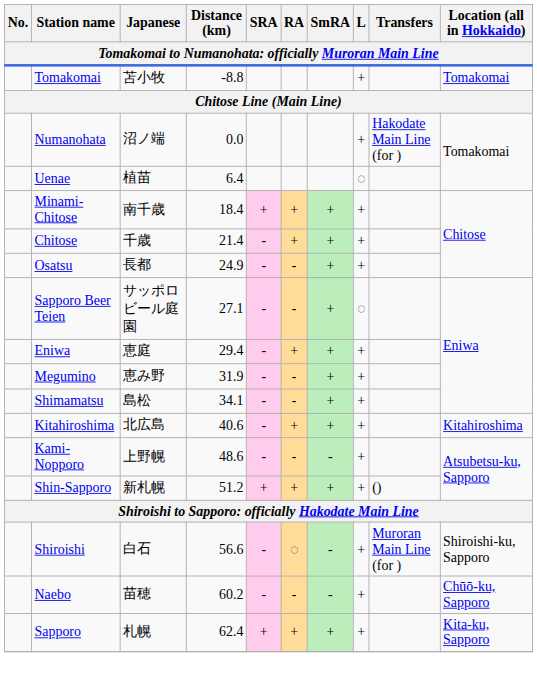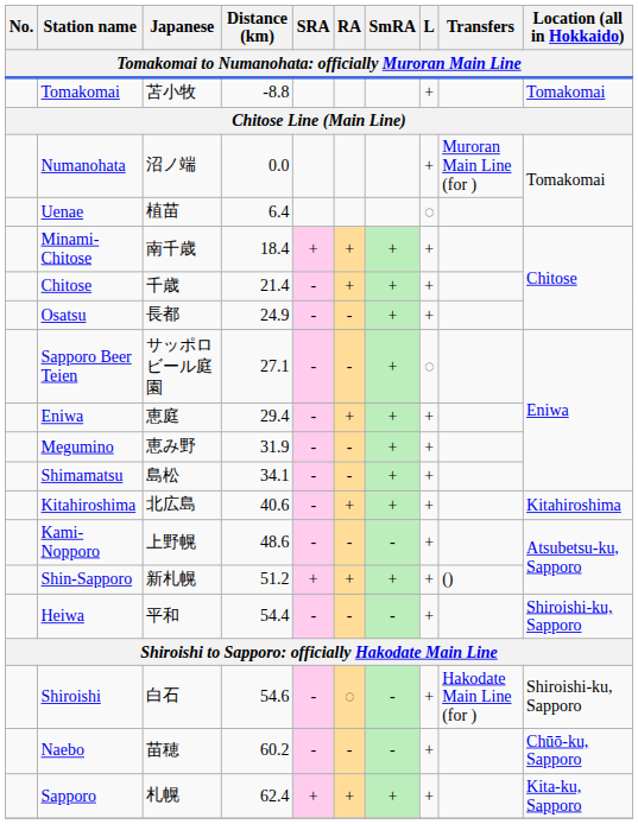 <table class="wikitable">
 <tr>
 <th>No.</th>
 <th>Station name</th>
 <th>Japanese</th>
 <th>Distance (km)</th>
 <th>SRA</th>
 <th>RA</th>
 <th>SmRA</th>
 <th>L</th>
 <th>Transfers</th>
 <th>Location (all in <a href='#'>Hokkaido</a>)</th>
 </tr>
 <tr>
 <th colspan=10><em>Tomakomai to Numanohata: officially <a href='#'>Muroran Main Line</a></em></th>
 </tr>
 <tr style="border-top:royalblue solid 3px;">
 <td></td>
 <td><a href='#'>Tomakomai</a></td>
 <td>苫小牧</td>
 <td align=right>-8.8</td>
 <td></td>
 <td></td>
 <td></td>
 <td align=center>+</td>
 <td></td>
 <td><a href='#'>Tomakomai</a></td>
 </tr>
 <tr>
 <th colspan=10><em>Chitose Line (Main Line)</em></th>
 </tr>
 <tr>
 <td></td>
 <td><a href='#'>Numanohata</a></td>
 <td>沼ノ端</td>
 <td align=right>0.0</td>
 <td></td>
 <td></td>
 <td></td>
 <td align=center>+</td>
-<td> <a href='#'>Hakodate Main Line</a> (for )</td>
+<td> <a href='#'>Muroran Main Line</a> (for )</td>
 <td rowspan=2>Tomakomai</td>
 </tr>
 <tr>
 <td></td>
 <td><a href='#'>Uenae</a></td>
 <td>植苗</td>
 <td align=right>6.4</td>
 <td></td>
 <td></td>
 <td></td>
 <td align=center>◌</td>
 <td></td>
 </tr>
 <tr>
 <td></td>
 <td><a href='#'>Minami-Chitose</a></td>
 <td>南千歳</td>
 <td align=right>18.4</td>
 <td style="text-align:center; background:#fce;">+</td>
 <td style="text-align:center; background:#fd9;">+</td>
 <td style="text-align:center; background:#beb;">+</td>
 <td style="text-align:center;">+</td>
 <td></td>
 <td rowspan=3><a href='#'>Chitose</a></td>
 </tr>
 <tr>
 <td></td>
 <td><a href='#'>Chitose</a></td>
 <td>千歳</td>
 <td align=right>21.4</td>
 <td style="text-align:center; background:#fce;">-</td>
 <td style="text-align:center; background:#fd9;">+</td>
 <td style="text-align:center; background:#beb;">+</td>
 <td style="text-align:center;">+</td>
 <td></td>
 </tr>
 <tr>
 <td></td>
 <td><a href='#'>Osatsu</a></td>
 <td>長都</td>
 <td align=right>24.9</td>
 <td style="text-align:center; background:#fce;">-</td>
 <td style="text-align:center; background:#fd9;">-</td>
 <td style="text-align:center; background:#beb;">+</td>
 <td style="text-align:center;">+</td>
 <td></td>
 </tr>
 <tr>
 <td></td>
 <td><a href='#'>Sapporo Beer Teien</a></td>
 <td>サッポロビール庭園</td>
 <td align=right>27.1</td>
 <td style="text-align:center; background:#fce;">-</td>
 <td style="text-align:center; background:#fd9;">-</td>
 <td style="text-align:center; background:#beb;">+</td>
 <td style="text-align:center;">◌</td>
 <td></td>
 <td rowspan=4><a href='#'>Eniwa</a></td>
 </tr>
 <tr>
 <td></td>
 <td><a href='#'>Eniwa</a></td>
 <td>恵庭</td>
 <td align=right>29.4</td>
 <td style="text-align:center; background:#fce;">-</td>
 <td style="text-align:center; background:#fd9;">+</td>
 <td style="text-align:center; background:#beb;">+</td>
 <td style="text-align:center;">+</td>
 <td></td>
 </tr>
 <tr>
 <td></td>
 <td><a href='#'>Megumino</a></td>
 <td>恵み野</td>
 <td align=right>31.9</td>
 <td style="text-align:center; background:#fce;">-</td>
 <td style="text-align:center; background:#fd9;">-</td>
 <td style="text-align:center; background:#beb;">+</td>
 <td style="text-align:center;">+</td>
 <td></td>
 </tr>
 <tr>
 <td></td>
 <td><a href='#'>Shimamatsu</a></td>
 <td>島松</td>
 <td align=right>34.1</td>
 <td style="text-align:center; background:#fce;">-</td>
 <td style="text-align:center; background:#fd9;">-</td>
 <td style="text-align:center; background:#beb;">+</td>
 <td style="text-align:center;">+</td>
 <td></td>
 </tr>
 <tr>
 <td></td>
 <td><a href='#'>Kitahiroshima</a></td>
 <td>北広島</td>
 <td align=right>40.6</td>
 <td style="text-align:center; background:#fce;">-</td>
 <td style="text-align:center; background:#fd9;">+</td>
 <td style="text-align:center; background:#beb;">+</td>
 <td style="text-align:center;">+</td>
 <td></td>
 <td><a href='#'>Kitahiroshima</a></td>
 </tr>
 <tr>
 <td></td>
 <td><a href='#'>Kami-Nopporo</a></td>
 <td>上野幌</td>
 <td align=right>48.6</td>
 <td style="text-align:center; background:#fce;">-</td>
 <td style="text-align:center; background:#fd9;">-</td>
 <td style="text-align:center; background:#beb;">-</td>
 <td style="text-align:center;">+</td>
 <td></td>
 <td rowspan=2><a href='#'>Atsubetsu-ku, Sapporo</a></td>
 </tr>
 <tr>
 <td></td>
 <td><a href='#'>Shin-Sapporo</a></td>
 <td>新札幌</td>
 <td align=right>51.2</td>
 <td style="text-align:center; background:#fce;">+</td>
 <td style="text-align:center; background:#fd9;">+</td>
 <td style="text-align:center; background:#beb;">+</td>
 <td style="text-align:center;">+</td>
 <td> ()</td>
 </tr>
 <tr>
+<td></td>
+<td><a href='#'>Heiwa</a></td>
+<td>平和</td>
+<td align=right>54.4</td>
+<td style="text-align:center; background:#fce;">-</td>
+<td style="text-align:center; background:#fd9;">-</td>
+<td style="text-align:center; background:#beb;">-</td>
+<td style="text-align:center;">+</td>
+<td></td>
+<td><a href='#'>Shiroishi-ku, Sapporo</a></td>
+</tr>
+<tr>
 <th colspan=10><em>Shiroishi to Sapporo: officially <a href='#'>Hakodate Main Line</a></em></th>
 </tr>
 <tr>
 <td></td>
 <td><a href='#'>Shiroishi</a></td>
 <td>白石</td>
-<td align=right>56.6</td>
+<td align=right>54.6</td>
 <td style="text-align:center; background:#fce;">-</td>
 <td style="text-align:center; background:#fd9;">◌</td>
 <td style="text-align:center; background:#beb;">-</td>
 <td style="text-align:center;">+</td>
-<td> <a href='#'>Muroran Main Line</a> (for )</td>
+<td> <a href='#'>Hakodate Main Line</a> (for )</td>
 <td>Shiroishi-ku, Sapporo</td>
 </tr>
 <tr>
 <td></td>
 <td><a href='#'>Naebo</a></td>
 <td>苗穂</td>
 <td align=right>60.2</td>
 <td style="text-align:center; background:#fce;">-</td>
 <td style="text-align:center; background:#fd9;">-</td>
 <td style="text-align:center; background:#beb;">-</td>
 <td style="text-align:center;">+</td>
 <td></td>
 <td><a href='#'>Chūō-ku, Sapporo</a></td>
 </tr>
 <tr>
 <td></td>
 <td><a href='#'>Sapporo</a></td>
 <td>札幌</td>
 <td align=right>62.4</td>
 <td style="text-align:center; background:#fce;">+</td>
 <td style="text-align:center; background:#fd9;">+</td>
 <td style="text-align:center; background:#beb;">+</td>
 <td style="text-align:center;">+</td>
 <td></td>
 <td><a href='#'>Kita-ku, Sapporo</a></td>
 </tr>
 <tr>
 </tr>
 </table>
